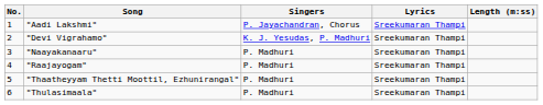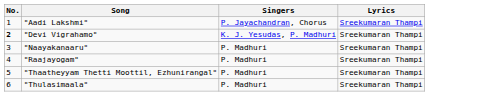 <table class="wikitable" style="font-size:95%;">
 <tr>
 <th>No.</th>
 <th>Song</th>
 <th>Singers</th>
 <th>Lyrics</th>
-<th>Length (m:ss)</th>
 </tr>
 <tr>
 <td>1</td>
 <td>"Aadi Lakshmi"</td>
 <td><a href='#'>P. Jayachandran</a>, Chorus</td>
 <td><a href='#'>Sreekumaran Thampi</a></td>
-<td></td>
 </tr>
 <tr>
-<td>2</td>
+<td><strong>2</strong></td>
 <td>"Devi Vigrahamo"</td>
 <td><a href='#'>K. J. Yesudas</a>, <a href='#'>P. Madhuri</a></td>
 <td>Sreekumaran Thampi</td>
-<td></td>
 </tr>
 <tr>
 <td>3</td>
 <td>"Naayakanaaru"</td>
 <td>P. Madhuri</td>
 <td>Sreekumaran Thampi</td>
-<td></td>
 </tr>
 <tr>
 <td>4</td>
 <td>"Raajayogam"</td>
 <td>P. Madhuri</td>
 <td>Sreekumaran Thampi</td>
-<td></td>
 </tr>
 <tr>
 <td>5</td>
 <td>"Thaatheyyam Thetti Moottil, Ezhunirangal"</td>
 <td>P. Madhuri</td>
 <td>Sreekumaran Thampi</td>
-<td></td>
 </tr>
 <tr>
 <td>6</td>
 <td>"Thulasimaala"</td>
 <td>P. Madhuri</td>
 <td>Sreekumaran Thampi</td>
-<td></td>
 </tr>
 </table>
